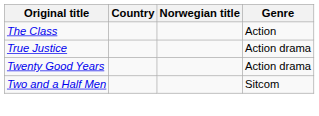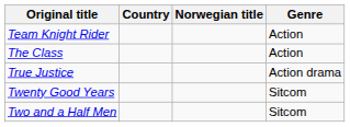 <table class="wikitable">
 <tr>
 <th>Original title</th>
 <th>Country</th>
 <th>Norwegian title</th>
 <th>Genre</th>
+</tr>
+<tr>
+<td><em><a href='#'>Team Knight Rider</a></em></td>
+<td></td>
+<td></td>
+<td>Action</td>
 </tr>
 <tr>
 <td><em><a href='#'>The Class</a></em></td>
 <td></td>
 <td></td>
 <td>Action</td>
 </tr>
 <tr>
 <td><em><a href='#'>True Justice</a></em></td>
 <td></td>
 <td></td>
 <td>Action drama</td>
 </tr>
 <tr>
 <td><em><a href='#'>Twenty Good Years</a></em></td>
 <td></td>
 <td></td>
-<td>Action drama</td>
+<td>Sitcom</td>
 </tr>
 <tr>
 <td><em><a href='#'>Two and a Half Men</a></em></td>
 <td></td>
 <td></td>
 <td>Sitcom</td>
 </tr>
 </table>
